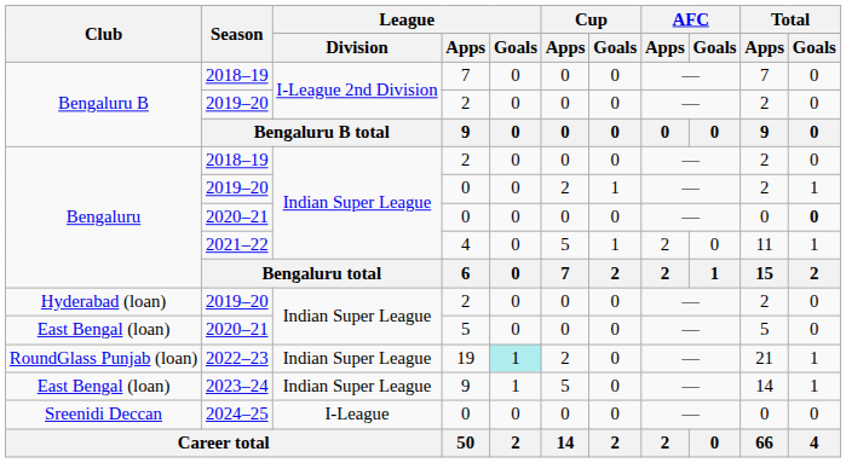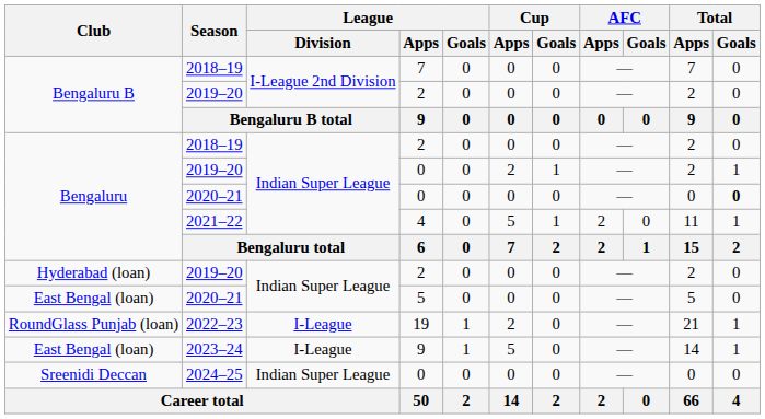 <table class="wikitable" style="text-align: center;">
 <tr>
 <th rowspan="2">Club</th>
 <th rowspan="2">Season</th>
 <th colspan="3">League</th>
 <th colspan="2">Cup</th>
 <th colspan="2"><a href='#'>AFC</a></th>
 <th colspan="2">Total</th>
 </tr>
 <tr>
 <th>Division</th>
 <th>Apps</th>
 <th>Goals</th>
 <th>Apps</th>
 <th>Goals</th>
 <th>Apps</th>
 <th>Goals</th>
 <th>Apps</th>
 <th>Goals</th>
 </tr>
 <tr>
 <td rowspan="3"><a href='#'>Bengaluru B</a></td>
 <td><a href='#'>2018–19</a></td>
 <td rowspan="2"><a href='#'>I-League 2nd Division</a></td>
 <td>7</td>
 <td>0</td>
 <td>0</td>
 <td>0</td>
 <td colspan="2">—</td>
 <td>7</td>
 <td>0</td>
 </tr>
 <tr>
 <td><a href='#'>2019–20</a></td>
 <td>2</td>
 <td>0</td>
 <td>0</td>
 <td>0</td>
 <td colspan="2">—</td>
 <td>2</td>
 <td>0</td>
 </tr>
 <tr>
 <th colspan="2">Bengaluru B total</th>
 <th>9</th>
 <th>0</th>
 <th>0</th>
 <th>0</th>
 <th>0</th>
 <th>0</th>
 <th>9</th>
 <th>0</th>
 </tr>
 <tr>
 <td rowspan="5"><a href='#'>Bengaluru</a></td>
 <td><a href='#'>2018–19</a></td>
 <td rowspan="4"><a href='#'>Indian Super League</a></td>
 <td>2</td>
 <td>0</td>
 <td>0</td>
 <td>0</td>
 <td colspan="2">—</td>
 <td>2</td>
 <td>0</td>
 </tr>
 <tr>
 <td><a href='#'>2019–20</a></td>
 <td>0</td>
 <td>0</td>
 <td>2</td>
 <td>1</td>
 <td colspan="2">—</td>
 <td>2</td>
 <td>1</td>
 </tr>
 <tr>
 <td><a href='#'>2020–21</a></td>
 <td>0</td>
 <td>0</td>
 <td>0</td>
 <td>0</td>
 <td colspan="2">—</td>
 <td>0</td>
 <td><strong>0</strong></td>
 </tr>
 <tr>
 <td><a href='#'>2021–22</a></td>
 <td>4</td>
 <td>0</td>
 <td>5</td>
 <td>1</td>
 <td>2</td>
 <td>0</td>
 <td>11</td>
 <td>1</td>
 </tr>
 <tr>
 <th colspan="2">Bengaluru total</th>
 <th>6</th>
 <th>0</th>
 <th>7</th>
 <th>2</th>
 <th>2</th>
 <th>1</th>
 <th>15</th>
 <th>2</th>
 </tr>
 <tr>
 <td rowspan="1"><a href='#'>Hyderabad</a> (loan)</td>
 <td><a href='#'>2019–20</a></td>
 <td rowspan="2">Indian Super League</td>
 <td>2</td>
 <td>0</td>
 <td>0</td>
 <td>0</td>
 <td colspan="2">—</td>
 <td>2</td>
 <td>0</td>
 </tr>
 <tr>
 <td rowspan="1"><a href='#'>East Bengal</a> (loan)</td>
 <td><a href='#'>2020–21</a></td>
 <td>5</td>
 <td>0</td>
 <td>0</td>
 <td>0</td>
 <td colspan="2">—</td>
 <td>5</td>
 <td>0</td>
 </tr>
 <tr>
 <td rowspan="1"><a href='#'>RoundGlass Punjab</a> (loan)</td>
 <td><a href='#'>2022–23</a></td>
-<td rowspan="1">Indian Super League</td>
+<td rowspan="1"><a href='#'>I-League</a></td>
 <td>19</td>
-<td style="background: paleturquoise;">1</td>
+<td>1</td>
 <td>2</td>
 <td>0</td>
 <td colspan="2">—</td>
 <td>21</td>
 <td>1</td>
 </tr>
 <tr>
 <td rowspan="1"><a href='#'>East Bengal</a> (loan)</td>
 <td><a href='#'>2023–24</a></td>
-<td rowspan="1">Indian Super League</td>
+<td rowspan="1">I-League</td>
 <td>9</td>
 <td>1</td>
 <td>5</td>
 <td>0</td>
 <td colspan="2">—</td>
 <td>14</td>
 <td>1</td>
 </tr>
 <tr>
 <td rowspan="1"><a href='#'>Sreenidi Deccan</a></td>
 <td><a href='#'>2024–25</a></td>
-<td rowspan="1">I-League</td>
+<td rowspan="1">Indian Super League</td>
 <td>0</td>
 <td>0</td>
 <td>0</td>
 <td>0</td>
 <td colspan="2">—</td>
 <td>0</td>
 <td>0</td>
 </tr>
 <tr>
 <th colspan="3">Career total</th>
 <th>50</th>
 <th>2</th>
 <th>14</th>
 <th>2</th>
 <th>2</th>
 <th>0</th>
 <th>66</th>
 <th>4</th>
 </tr>
 </table>
